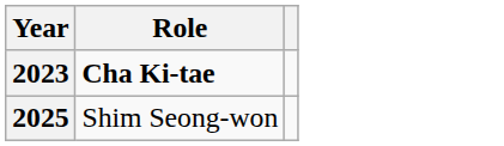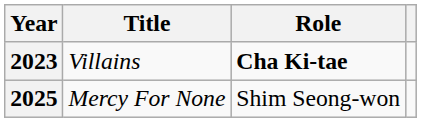 <table class="wikitable  plainrowheaders">
 <tr>
 <th scope="col">Year</th>
+<th scope="col">Title</th>
 <th scope="col">Role</th>
 <th scope="col" class="unsortable"></th>
 </tr>
 <tr>
 <th scope="row">2023</th>
+<td><em>Villains</em></td>
 <td><strong>Cha Ki-tae</strong></td>
 <td></td>
 </tr>
 <tr>
 <th scope="row">2025</th>
+<td><em>Mercy For None</em></td>
 <td>Shim Seong-won</td>
 <td></td>
 </tr>
 </table>
